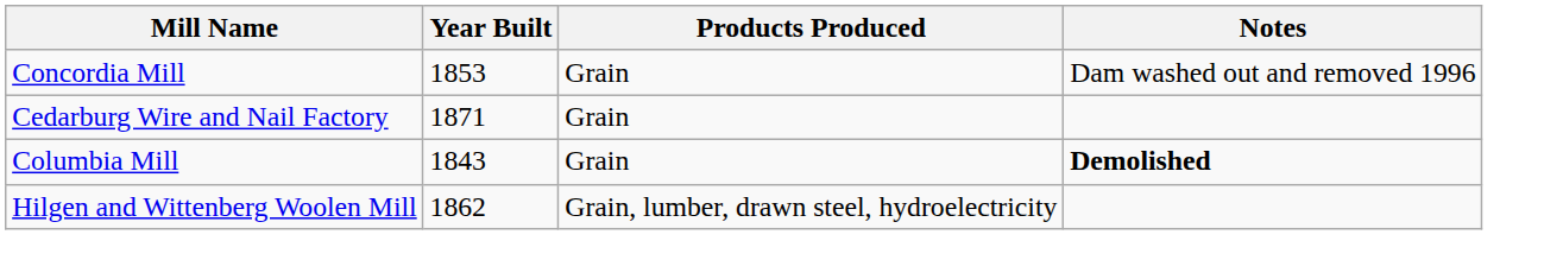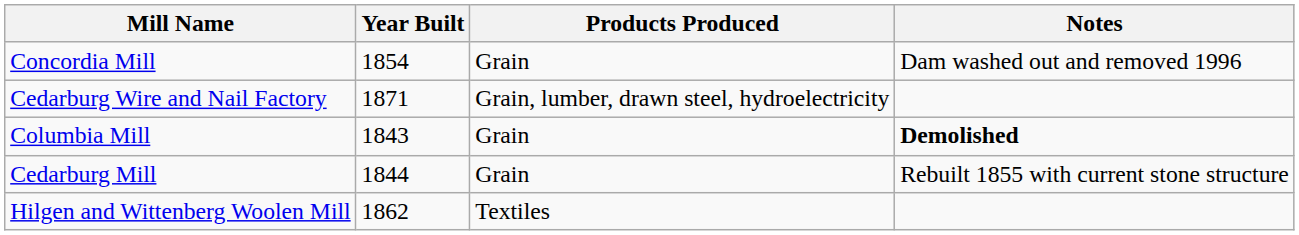 <table class="wikitable">
 <tr>
 <th>Mill Name</th>
 <th>Year Built</th>
 <th>Products Produced</th>
 <th>Notes</th>
 </tr>
 <tr>
 <td><a href='#'>Concordia Mill</a></td>
-<td>1853</td>
+<td>1854</td>
 <td>Grain</td>
 <td>Dam washed out and removed 1996</td>
 </tr>
 <tr>
 <td><a href='#'>Cedarburg Wire and Nail Factory</a></td>
 <td>1871</td>
-<td>Grain</td>
+<td>Grain, lumber, drawn steel, hydroelectricity</td>
 <td></td>
 </tr>
 <tr>
 <td><a href='#'>Columbia Mill</a></td>
 <td>1843</td>
 <td>Grain</td>
 <td><strong>Demolished</strong></td>
 </tr>
 <tr>
+<td><a href='#'>Cedarburg Mill</a></td>
+<td>1844</td>
+<td>Grain</td>
+<td>Rebuilt 1855 with current stone structure</td>
+</tr>
+<tr>
 <td><a href='#'>Hilgen and Wittenberg Woolen Mill</a></td>
 <td>1862</td>
-<td>Grain, lumber, drawn steel, hydroelectricity</td>
+<td>Textiles</td>
 <td></td>
 </tr>
 </table>
